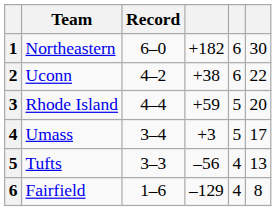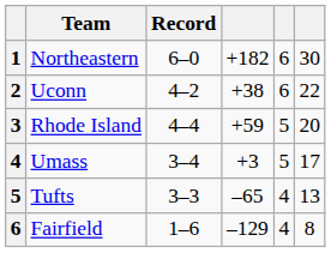 <table class="wikitable sortable collapsible collapsed plainrowheaders" style="font-size:90%;">
 <tr>
 <th scope=col></th>
 <th scope=col>Team</th>
 <th scope=col>Record</th>
 <th scope=col></th>
 <th scope=col></th>
 <th scope=col></th>
 </tr>
 <tr>
 <th align=center>1</th>
 <td> <a href='#'>Northeastern</a></td>
 <td align=center>6–0</td>
 <td align=center>+182</td>
 <td align=center>6</td>
 <td align=center>30</td>
 </tr>
 <tr>
 <th align=center>2</th>
 <td> <a href='#'>Uconn</a></td>
 <td align=center>4–2</td>
 <td align=center>+38</td>
 <td align=center>6</td>
 <td align=center>22</td>
 </tr>
 <tr>
 <th align=center>3</th>
 <td> <a href='#'>Rhode Island</a></td>
 <td align=center>4–4</td>
 <td align=center>+59</td>
 <td align=center>5</td>
 <td align=center>20</td>
 </tr>
 <tr>
 <th align=center>4</th>
 <td> <a href='#'>Umass</a></td>
 <td align=center>3–4</td>
 <td align=center>+3</td>
 <td align=center>5</td>
 <td align=center>17</td>
 </tr>
 <tr>
 <th align=center>5</th>
 <td> <a href='#'>Tufts</a></td>
 <td align=center>3–3</td>
-<td align=center>–56</td>
+<td align=center>–65</td>
 <td align=center>4</td>
 <td align=center>13</td>
 </tr>
 <tr>
 <th align=center>6</th>
 <td> <a href='#'>Fairfield</a></td>
 <td align=center>1–6</td>
 <td align=center>–129</td>
 <td align=center>4</td>
 <td align=center>8</td>
 </tr>
 </table>
